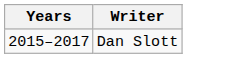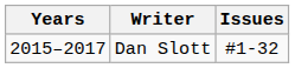 <table class="wikitable">
 <tr>
 <th>Years</th>
 <th>Writer</th>
+<th>Issues</th>
 </tr>
 <tr>
 <td align="center">2015–2017</td>
 <td align="center">Dan Slott</td>
+<td align="center">#1-32</td>
 </tr>
 </table>
